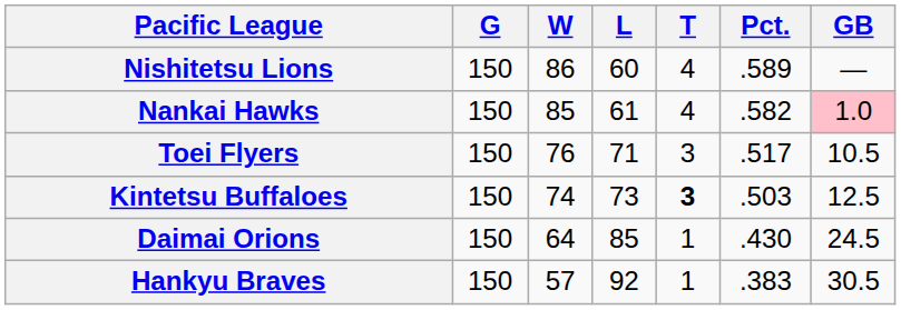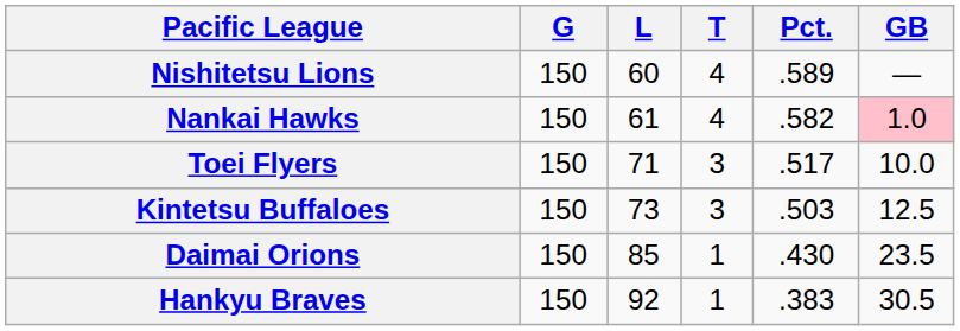 <table class="wikitable plainrowheaders" width="60%" style="text-align:center;">
 <tr>
 <th scope="col" width="35%"><a href='#'>Pacific League</a></th>
 <th scope="col" width="5%"><a href='#'>G</a></th>
-<th scope="col" width="5%"><a href='#'>W</a></th>
 <th scope="col" width="5%"><a href='#'>L</a></th>
 <th scope="col" width="5%"><a href='#'>T</a></th>
 <th scope="col" width="7%"><a href='#'>Pct.</a></th>
 <th scope="col" width="5%"><a href='#'>GB</a></th>
 </tr>
 <tr>
 <th scope="row" style="text-align:center;"><a href='#'>Nishitetsu Lions</a></th>
 <td>150</td>
-<td>86</td>
 <td>60</td>
 <td>4</td>
 <td>.589</td>
 <td>—</td>
 </tr>
 <tr>
 <th scope="row" style="text-align:center;"><a href='#'>Nankai Hawks</a></th>
 <td>150</td>
-<td>85</td>
 <td>61</td>
 <td>4</td>
 <td>.582</td>
 <td style="background: pink;">1.0</td>
 </tr>
 <tr>
 <th scope="row" style="text-align:center;"><a href='#'>Toei Flyers</a></th>
 <td>150</td>
-<td>76</td>
 <td>71</td>
 <td>3</td>
 <td>.517</td>
-<td>10.5</td>
+<td>10.0</td>
 </tr>
 <tr>
 <th scope="row" style="text-align:center;"><a href='#'>Kintetsu Buffaloes</a></th>
 <td>150</td>
-<td>74</td>
 <td>73</td>
-<td><strong>3</strong></td>
+<td>3</td>
 <td>.503</td>
 <td>12.5</td>
 </tr>
 <tr>
 <th scope="row" style="text-align:center;"><a href='#'>Daimai Orions</a></th>
 <td>150</td>
-<td>64</td>
 <td>85</td>
 <td>1</td>
 <td>.430</td>
-<td>24.5</td>
+<td>23.5</td>
 </tr>
 <tr>
 <th scope="row" style="text-align:center;"><a href='#'>Hankyu Braves</a></th>
 <td>150</td>
-<td>57</td>
 <td>92</td>
 <td>1</td>
 <td>.383</td>
 <td>30.5</td>
 </tr>
 </table>
